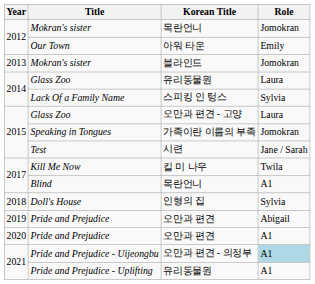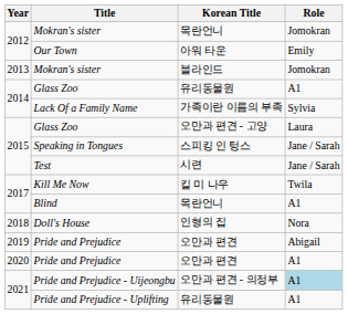 <table class="wikitable sortable plainrowheaders">
 <tr>
 <th scope="col">Year</th>
 <th scope="col">Title</th>
 <th scope="col">Korean Title</th>
 <th scope="col">Role</th>
 </tr>
 <tr>
 <td scope="row" rowspan="2">2012</td>
 <td><em>Mokran's sister</em></td>
 <td>목란언니</td>
 <td>Jomokran</td>
 </tr>
 <tr>
 <td><em>Our Town</em></td>
 <td>아워 타운</td>
 <td>Emily</td>
 </tr>
 <tr>
 <td scope="row">2013</td>
 <td><em>Mokran's sister</em></td>
 <td>블라인드</td>
 <td>Jomokran</td>
 </tr>
 <tr>
 <td scope="row" rowspan="2">2014</td>
 <td><em>Glass Zoo</em></td>
 <td>유리동물원</td>
-<td>Laura</td>
+<td>A1</td>
 </tr>
 <tr>
 <td><em>Lack Of a Family Name</em></td>
-<td>스피킹 인 텅스</td>
+<td>가족이란 이름의 부족</td>
 <td>Sylvia</td>
 </tr>
 <tr>
 <td scope="row" rowspan="3">2015</td>
 <td><em>Glass Zoo</em></td>
 <td>오만과 편견 - 고양</td>
 <td>Laura</td>
 </tr>
 <tr>
 <td><em>Speaking in Tongues</em></td>
-<td>가족이란 이름의 부족</td>
-<td>Jomokran</td>
+<td>스피킹 인 텅스</td>
+<td>Jane / Sarah</td>
 </tr>
 <tr>
 <td><em>Test</em></td>
 <td>시련</td>
 <td>Jane / Sarah</td>
 </tr>
 <tr>
 <td scope="row" rowspan="2">2017</td>
 <td><em>Kill Me Now</em></td>
 <td>킬 미 나우</td>
 <td>Twila</td>
 </tr>
 <tr>
 <td><em>Blind</em></td>
 <td>목란언니</td>
 <td>A1</td>
 </tr>
 <tr>
 <td scope="row">2018</td>
 <td><em>Doll's House</em></td>
 <td>인형의 집</td>
-<td>Sylvia</td>
+<td>Nora</td>
 </tr>
 <tr>
 <td scope="row">2019</td>
 <td><em>Pride and Prejudice</em></td>
 <td>오만과 편견</td>
 <td>Abigail</td>
 </tr>
 <tr>
 <td scope="row">2020</td>
 <td><em>Pride and Prejudice</em></td>
 <td>오만과 편견</td>
 <td>A1</td>
 </tr>
 <tr>
 <td scope="row" rowspan="2">2021</td>
 <td><em>Pride and Prejudice - Uijeongbu</em></td>
 <td>오만과 편견 - 의정부</td>
 <td style="background: lightblue;">A1</td>
 </tr>
 <tr>
 <td><em>Pride and Prejudice - Uplifting</em></td>
 <td>유리동물원</td>
 <td>A1</td>
 </tr>
 </table>
